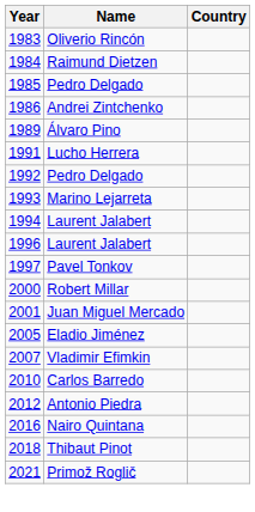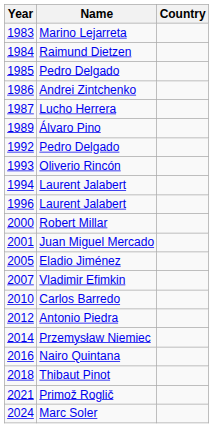 <table class="wikitable">
 <tr>
 <th>Year</th>
 <th>Name</th>
 <th>Country</th>
 </tr>
 <tr>
 <td><a href='#'>1983</a></td>
-<td><a href='#'>Oliverio Rincón</a></td>
+<td><a href='#'>Marino Lejarreta</a></td>
 <td></td>
 </tr>
 <tr>
 <td><a href='#'>1984</a></td>
 <td><a href='#'>Raimund Dietzen</a></td>
 <td></td>
 </tr>
 <tr>
 <td><a href='#'>1985</a></td>
 <td><a href='#'>Pedro Delgado</a></td>
 <td></td>
 </tr>
 <tr>
 <td><a href='#'>1986</a></td>
 <td><a href='#'>Andrei Zintchenko</a></td>
 <td></td>
 </tr>
 <tr>
-<td><a href='#'>1989</a></td>
-<td><a href='#'>Álvaro Pino</a></td>
+<td><a href='#'>1987</a></td>
+<td><a href='#'>Lucho Herrera</a></td>
 <td></td>
 </tr>
 <tr>
-<td><a href='#'>1991</a></td>
-<td><a href='#'>Lucho Herrera</a></td>
+<td><a href='#'>1989</a></td>
+<td><a href='#'>Álvaro Pino</a></td>
 <td></td>
 </tr>
 <tr>
 <td><a href='#'>1992</a></td>
 <td><a href='#'>Pedro Delgado</a></td>
 <td></td>
 </tr>
 <tr>
 <td><a href='#'>1993</a></td>
-<td><a href='#'>Marino Lejarreta</a></td>
+<td><a href='#'>Oliverio Rincón</a></td>
 <td></td>
 </tr>
 <tr>
 <td><a href='#'>1994</a></td>
 <td><a href='#'>Laurent Jalabert</a></td>
 <td></td>
 </tr>
 <tr>
 <td><a href='#'>1996</a></td>
 <td><a href='#'>Laurent Jalabert</a></td>
-<td></td>
-</tr>
-<tr>
-<td><a href='#'>1997</a></td>
-<td><a href='#'>Pavel Tonkov</a></td>
 <td></td>
 </tr>
 <tr>
 <td><a href='#'>2000</a></td>
 <td><a href='#'>Robert Millar</a></td>
 <td></td>
 </tr>
 <tr>
 <td><a href='#'>2001</a></td>
 <td><a href='#'>Juan Miguel Mercado</a></td>
 <td></td>
 </tr>
 <tr>
 <td><a href='#'>2005</a></td>
 <td><a href='#'>Eladio Jiménez</a></td>
 <td></td>
 </tr>
 <tr>
 <td><a href='#'>2007</a></td>
 <td><a href='#'>Vladimir Efimkin</a></td>
 <td></td>
 </tr>
 <tr>
 <td><a href='#'>2010</a></td>
 <td><a href='#'>Carlos Barredo</a></td>
 <td></td>
 </tr>
 <tr>
 <td><a href='#'>2012</a></td>
 <td><a href='#'>Antonio Piedra</a></td>
 <td></td>
 </tr>
 <tr>
+<td><a href='#'>2014</a></td>
+<td><a href='#'>Przemysław Niemiec</a></td>
+<td></td>
+</tr>
+<tr>
 <td><a href='#'>2016</a></td>
 <td><a href='#'>Nairo Quintana</a></td>
 <td></td>
 </tr>
 <tr>
 <td><a href='#'>2018</a></td>
 <td><a href='#'>Thibaut Pinot</a></td>
 <td></td>
 </tr>
 <tr>
 <td><a href='#'>2021</a></td>
 <td><a href='#'>Primož Roglič</a></td>
 <td></td>
 </tr>
+<tr>
+<td><a href='#'>2024</a></td>
+<td><a href='#'>Marc Soler</a></td>
+<td></td>
+</tr>
 </table>
